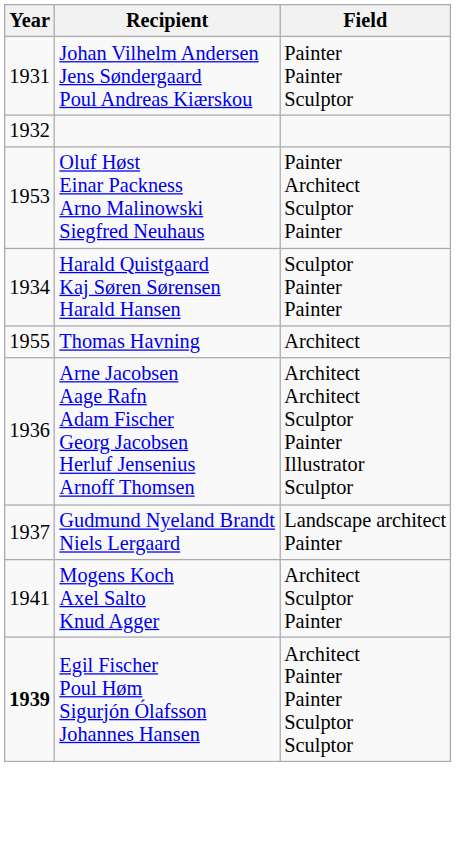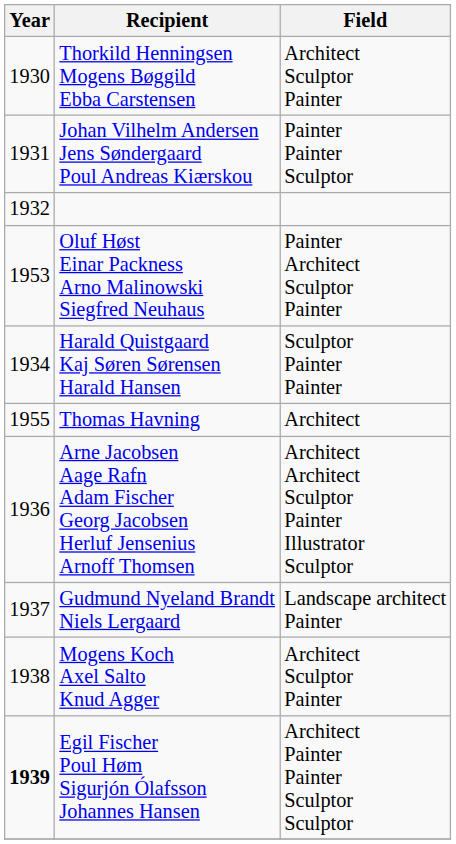 <table class="wikitable">
 <tr>
 <th>Year</th>
 <th>Recipient</th>
 <th>Field</th>
+</tr>
+<tr>
+<td>1930</td>
+<td><a href='#'>Thorkild Henningsen</a><br> <a href='#'>Mogens Bøggild </a><br><a href='#'>Ebba Carstensen</a></td>
+<td>Architect<br>Sculptor<br>Painter</td>
 </tr>
 <tr>
 <td>1931</td>
 <td><a href='#'>Johan Vilhelm Andersen</a><br><a href='#'>Jens Søndergaard</a><br><a href='#'>Poul Andreas Kiærskou</a></td>
 <td>Painter<br>Painter<br>Sculptor</td>
 </tr>
 <tr>
 <td>1932</td>
 <td></td>
 <td></td>
 </tr>
 <tr>
 <td>1953</td>
 <td><a href='#'>Oluf Høst</a> <br> <a href='#'>Einar Packness</a> <br> <a href='#'>Arno Malinowski</a> <br> <a href='#'>Siegfred Neuhaus</a></td>
 <td>Painter<br>Architect <br> Sculptor <br> Painter</td>
 </tr>
 <tr>
 <td>1934</td>
 <td><a href='#'>Harald Quistgaard</a><br> <a href='#'>Kaj Søren Sørensen</a> <br><a href='#'>Harald Hansen</a></td>
 <td>Sculptor <br>Painter<br>Painter</td>
 </tr>
 <tr>
 <td>1955</td>
 <td><a href='#'>Thomas Havning</a></td>
 <td>Architect</td>
 </tr>
 <tr>
 <td>1936</td>
 <td><a href='#'>Arne Jacobsen</a> <br> <a href='#'>Aage Rafn</a><br> <a href='#'>Adam Fischer</a><br> <a href='#'>Georg Jacobsen</a><br> <a href='#'>Herluf Jensenius</a><br> <a href='#'>Arnoff Thomsen</a></td>
 <td>Architect<br>Architect<br>Sculptor<br>Painter<br>Illustrator<br>Sculptor</td>
 </tr>
 <tr>
 <td>1937</td>
 <td><a href='#'>Gudmund Nyeland Brandt</a> <br> <a href='#'>Niels Lergaard</a></td>
 <td>Landscape architect <br> Painter</td>
 </tr>
 <tr>
-<td>1941</td>
+<td>1938</td>
 <td><a href='#'>Mogens Koch</a> <br> <a href='#'>Axel Salto</a><br><a href='#'>Knud Agger</a></td>
 <td>Architect <br> Sculptor <br>Painter</td>
 </tr>
 <tr>
 <td><strong>1939</strong></td>
 <td><a href='#'>Egil Fischer</a> <br><a href='#'>Poul Høm</a><br><a href='#'>Sigurjón Ólafsson</a> <br> <a href='#'>Johannes Hansen</a></td>
 <td>Architect <br>Painter<br>Painter<br>Sculptor<br>Sculptor</td>
 </tr>
 <tr>
 </tr>
 </table>
